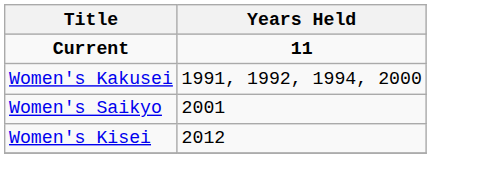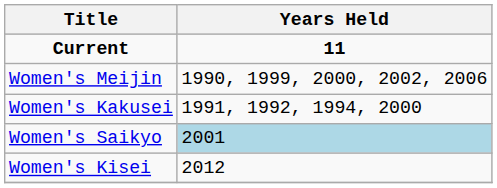 <table class="wikitable">
 <tr>
 <th>Title</th>
 <th>Years Held</th>
 </tr>
 <tr>
 <td align="center"><strong>Current</strong></td>
 <td align="center"><strong>11</strong></td>
 </tr>
 <tr>
+<td> <a href='#'>Women's Meijin</a></td>
+<td>1990, 1999, 2000, 2002, 2006</td>
+</tr>
+<tr>
 <td> <a href='#'>Women's Kakusei</a></td>
 <td>1991, 1992, 1994, 2000</td>
 </tr>
 <tr>
 <td> <a href='#'>Women's Saikyo</a></td>
-<td>2001</td>
+<td style="background: lightblue;">2001</td>
 </tr>
 <tr>
 <td> <a href='#'>Women's Kisei</a></td>
 <td>2012</td>
 </tr>
 <tr>
 </tr>
 </table>
